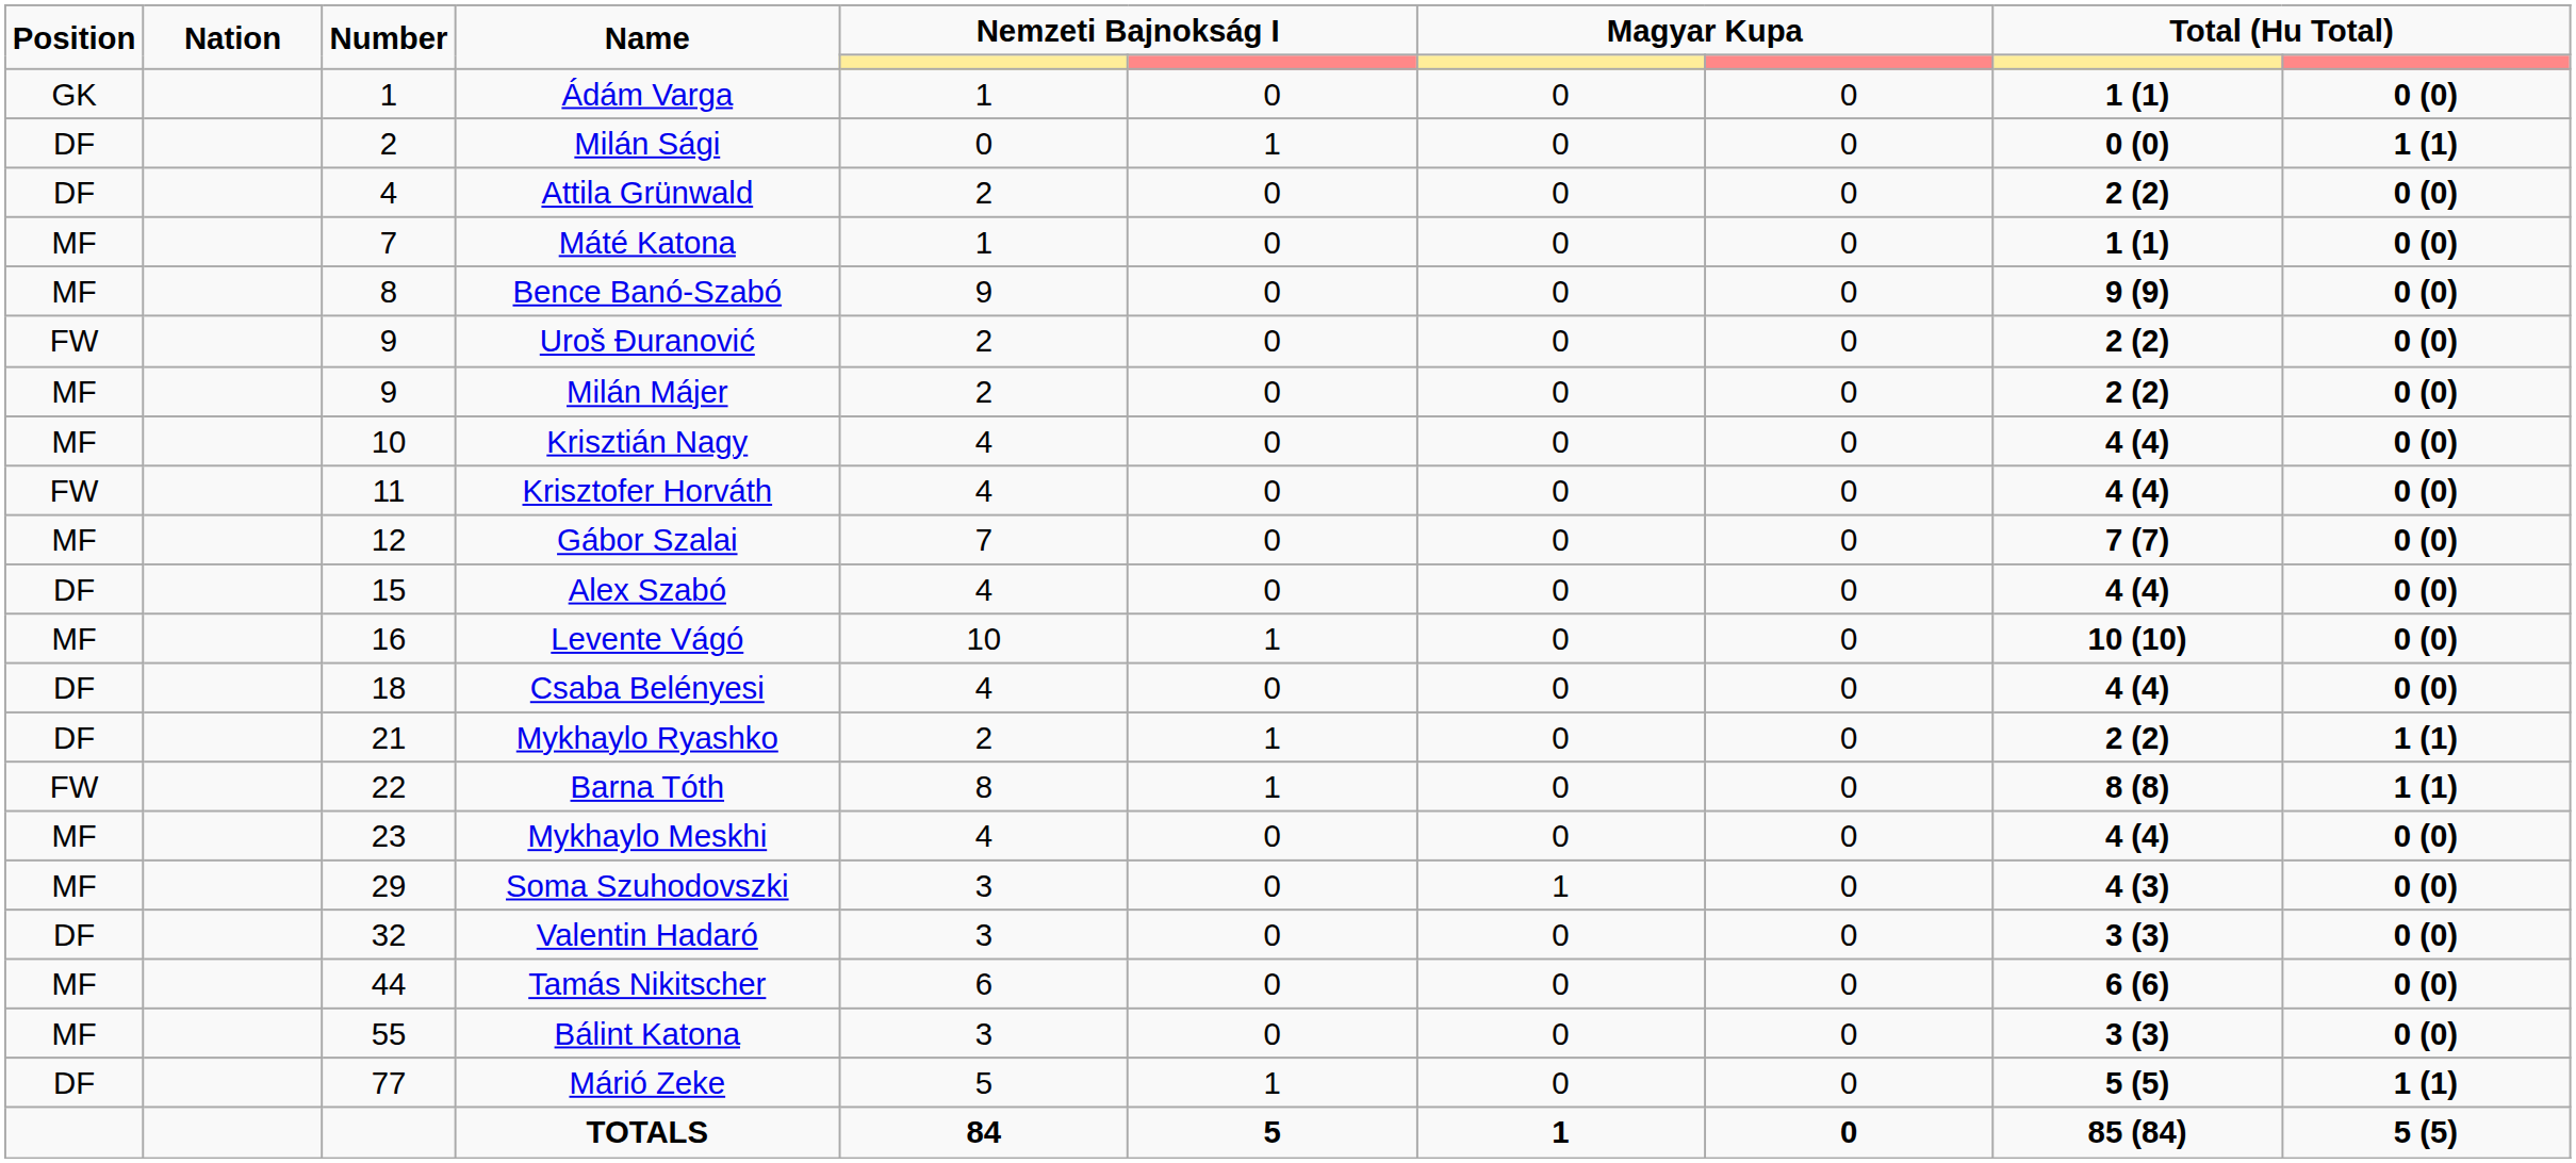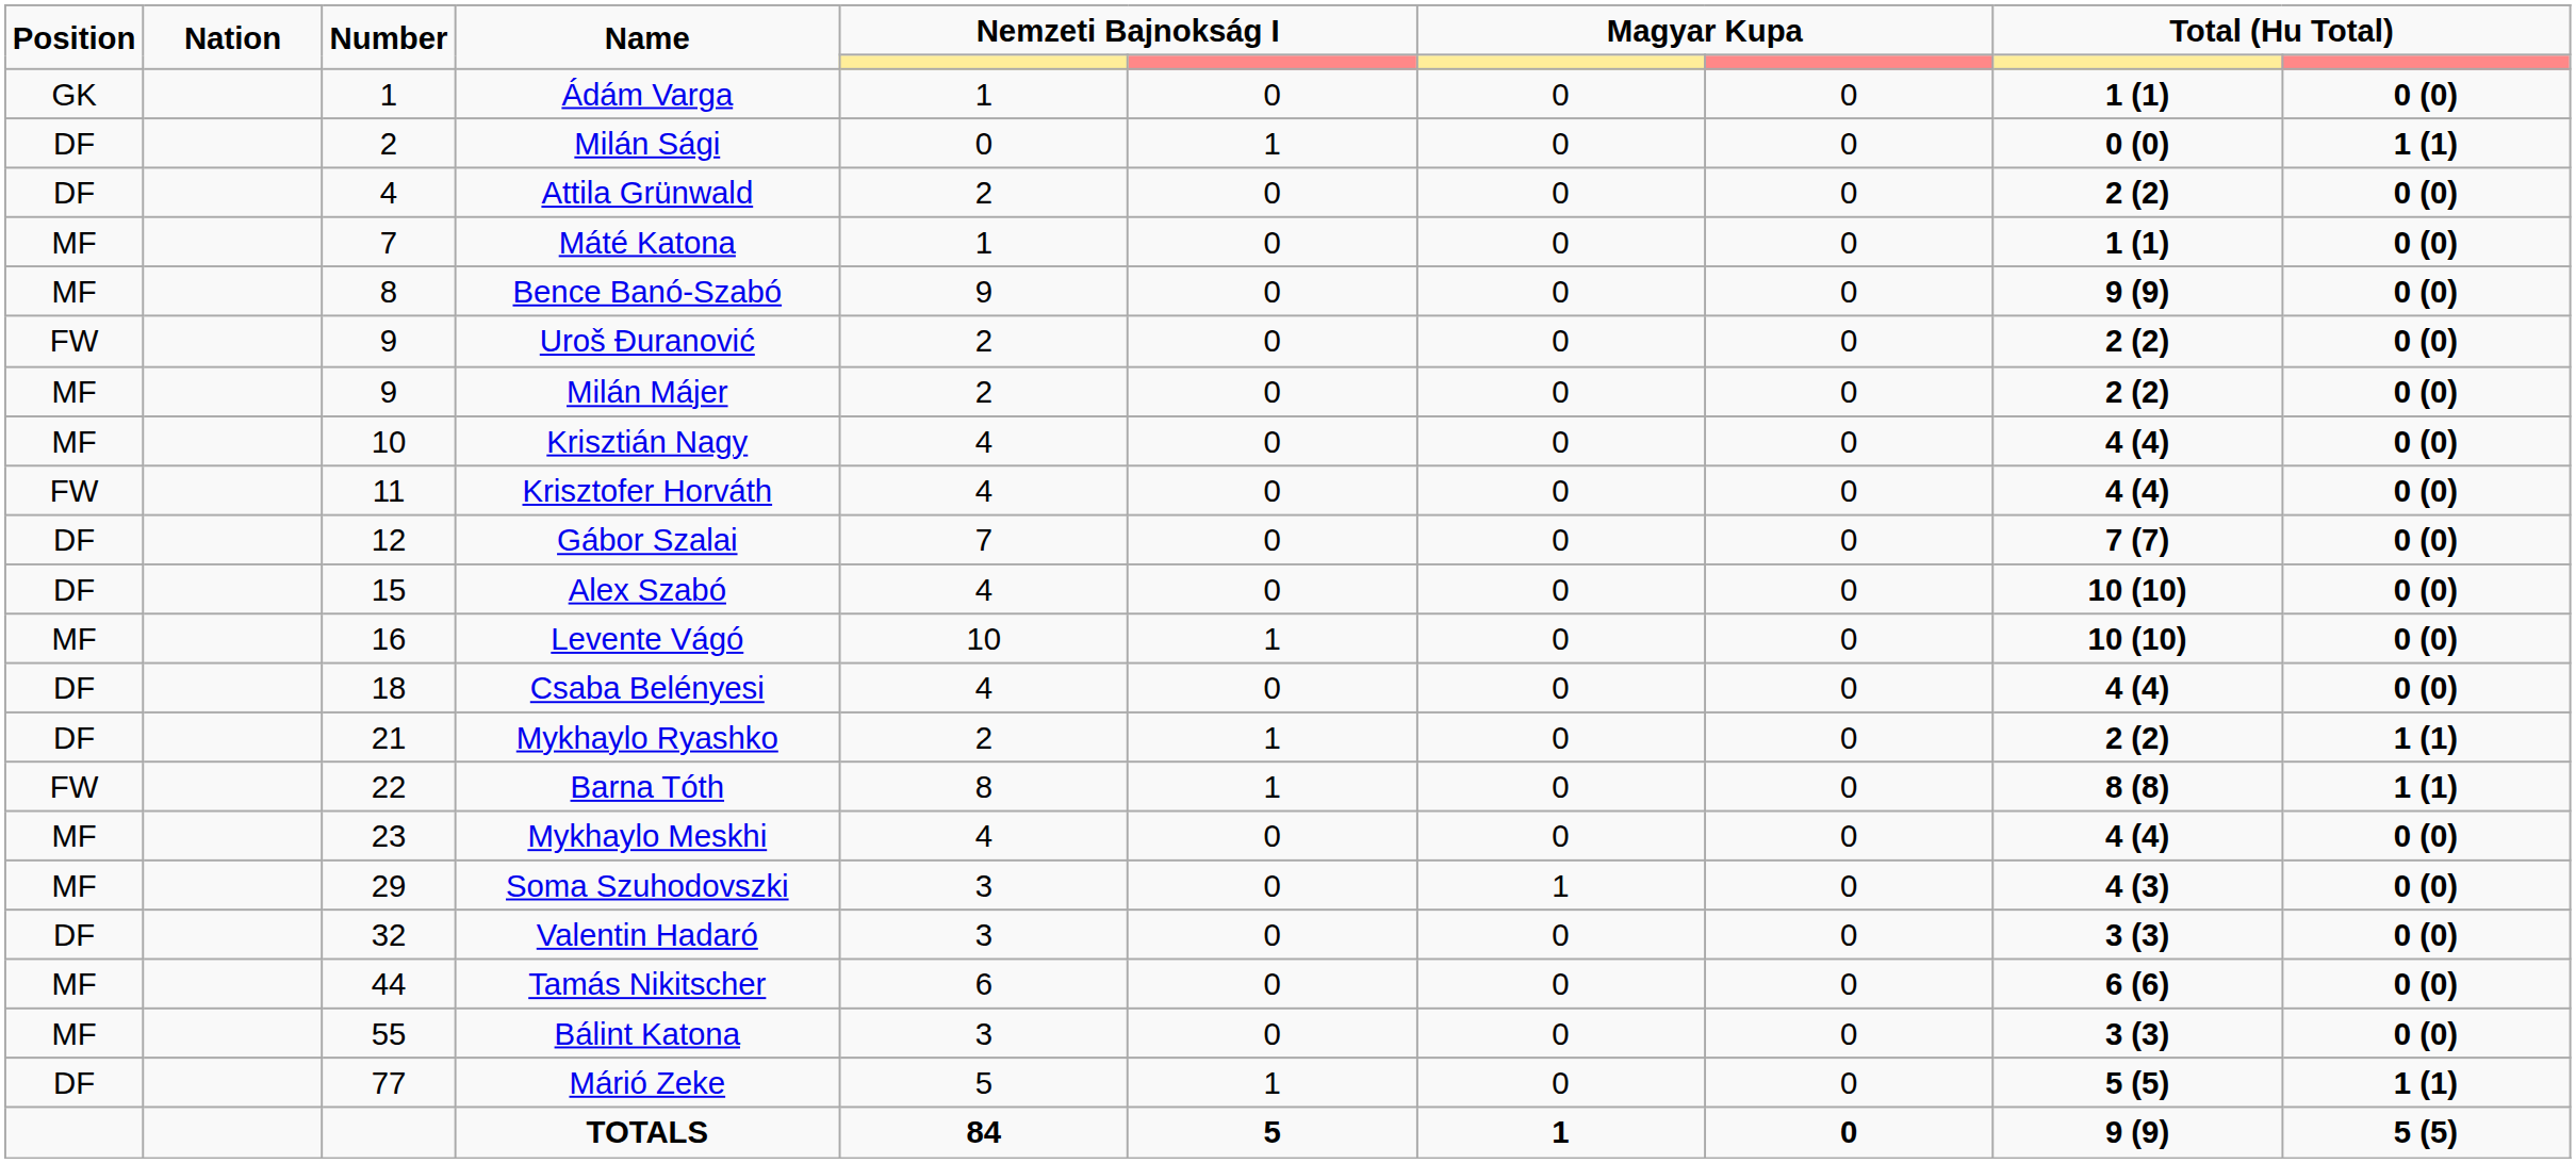 <table class="wikitable" style="font-size: 95%; text-align: center;">
 <tr>
 <td rowspan="2" width="5%" align="center"><strong>Position</strong></td>
 <td rowspan="2" width="7%" align="center"><strong>Nation</strong></td>
 <td rowspan="2" width="5%" align="center"><strong>Number</strong></td>
 <td rowspan="2" width="15%" align="center"><strong>Name</strong></td>
 <td colspan="2" align="center"><strong>Nemzeti Bajnokság I</strong></td>
 <td colspan="2" align="center"><strong>Magyar Kupa</strong></td>
 <td colspan="2" align="center"><strong>Total (Hu Total)</strong></td>
 </tr>
 <tr>
 <th width=60 style="background: #FFEE99"></th>
 <th width=60 style="background: #FF8888"></th>
 <th width=60 style="background: #FFEE99"></th>
 <th width=60 style="background: #FF8888"></th>
 <th width=60 style="background: #FFEE99"></th>
 <th width=60 style="background: #FF8888"></th>
 </tr>
 <tr>
 <td>GK</td>
 <td></td>
 <td>1</td>
 <td><a href='#'>Ádám Varga</a></td>
 <td>1</td>
 <td>0</td>
 <td>0</td>
 <td>0</td>
 <td><strong>1 (1)</strong></td>
 <td><strong>0 (0)</strong></td>
 </tr>
 <tr>
 <td>DF</td>
 <td></td>
 <td>2</td>
 <td><a href='#'>Milán Sági</a></td>
 <td>0</td>
 <td>1</td>
 <td>0</td>
 <td>0</td>
 <td><strong>0 (0)</strong></td>
 <td><strong>1 (1)</strong></td>
 </tr>
 <tr>
 <td>DF</td>
 <td></td>
 <td>4</td>
 <td><a href='#'>Attila Grünwald</a></td>
 <td>2</td>
 <td>0</td>
 <td>0</td>
 <td>0</td>
 <td><strong>2 (2)</strong></td>
 <td><strong>0 (0)</strong></td>
 </tr>
 <tr>
 <td>MF</td>
 <td></td>
 <td>7</td>
 <td><a href='#'>Máté Katona</a></td>
 <td>1</td>
 <td>0</td>
 <td>0</td>
 <td>0</td>
 <td><strong>1 (1)</strong></td>
 <td><strong>0 (0)</strong></td>
 </tr>
 <tr>
 <td>MF</td>
 <td></td>
 <td>8</td>
 <td><a href='#'>Bence Banó-Szabó</a></td>
 <td>9</td>
 <td>0</td>
 <td>0</td>
 <td>0</td>
 <td><strong>9 (9)</strong></td>
 <td><strong>0 (0)</strong></td>
 </tr>
 <tr>
 <td>FW</td>
 <td></td>
 <td>9</td>
 <td><a href='#'>Uroš Đuranović</a></td>
 <td>2</td>
 <td>0</td>
 <td>0</td>
 <td>0</td>
 <td><strong>2 (2)</strong></td>
 <td><strong>0 (0)</strong></td>
 </tr>
 <tr>
 <td>MF</td>
 <td></td>
 <td>9</td>
 <td><a href='#'>Milán Májer</a></td>
 <td>2</td>
 <td>0</td>
 <td>0</td>
 <td>0</td>
 <td><strong>2 (2)</strong></td>
 <td><strong>0 (0)</strong></td>
 </tr>
 <tr>
 <td>MF</td>
 <td></td>
 <td>10</td>
 <td><a href='#'>Krisztián Nagy</a></td>
 <td>4</td>
 <td>0</td>
 <td>0</td>
 <td>0</td>
 <td><strong>4 (4)</strong></td>
 <td><strong>0 (0)</strong></td>
 </tr>
 <tr>
 <td>FW</td>
 <td></td>
 <td>11</td>
 <td><a href='#'>Krisztofer Horváth</a></td>
 <td>4</td>
 <td>0</td>
 <td>0</td>
 <td>0</td>
 <td><strong>4 (4)</strong></td>
 <td><strong>0 (0)</strong></td>
 </tr>
 <tr>
-<td>MF</td>
+<td>DF</td>
 <td></td>
 <td>12</td>
 <td><a href='#'>Gábor Szalai</a></td>
 <td>7</td>
 <td>0</td>
 <td>0</td>
 <td>0</td>
 <td><strong>7 (7)</strong></td>
 <td><strong>0 (0)</strong></td>
 </tr>
 <tr>
 <td>DF</td>
 <td></td>
 <td>15</td>
 <td><a href='#'>Alex Szabó</a></td>
 <td>4</td>
 <td>0</td>
 <td>0</td>
 <td>0</td>
-<td><strong>4 (4)</strong></td>
+<td><strong>10 (10)</strong></td>
 <td><strong>0 (0)</strong></td>
 </tr>
 <tr>
 <td>MF</td>
 <td></td>
 <td>16</td>
 <td><a href='#'>Levente Vágó</a></td>
 <td>10</td>
 <td>1</td>
 <td>0</td>
 <td>0</td>
 <td><strong>10 (10)</strong></td>
 <td><strong>0 (0)</strong></td>
 </tr>
 <tr>
 <td>DF</td>
 <td></td>
 <td>18</td>
 <td><a href='#'>Csaba Belényesi</a></td>
 <td>4</td>
 <td>0</td>
 <td>0</td>
 <td>0</td>
 <td><strong>4 (4)</strong></td>
 <td><strong>0 (0)</strong></td>
 </tr>
 <tr>
 <td>DF</td>
 <td></td>
 <td>21</td>
 <td><a href='#'>Mykhaylo Ryashko</a></td>
 <td>2</td>
 <td>1</td>
 <td>0</td>
 <td>0</td>
 <td><strong>2 (2)</strong></td>
 <td><strong>1 (1)</strong></td>
 </tr>
 <tr>
 <td>FW</td>
 <td></td>
 <td>22</td>
 <td><a href='#'>Barna Tóth</a></td>
 <td>8</td>
 <td>1</td>
 <td>0</td>
 <td>0</td>
 <td><strong>8 (8)</strong></td>
 <td><strong>1 (1)</strong></td>
 </tr>
 <tr>
 <td>MF</td>
 <td></td>
 <td>23</td>
 <td><a href='#'>Mykhaylo Meskhi</a></td>
 <td>4</td>
 <td>0</td>
 <td>0</td>
 <td>0</td>
 <td><strong>4 (4)</strong></td>
 <td><strong>0 (0)</strong></td>
 </tr>
 <tr>
 <td>MF</td>
 <td></td>
 <td>29</td>
 <td><a href='#'>Soma Szuhodovszki</a></td>
 <td>3</td>
 <td>0</td>
 <td>1</td>
 <td>0</td>
 <td><strong>4 (3)</strong></td>
 <td><strong>0 (0)</strong></td>
 </tr>
 <tr>
 <td>DF</td>
 <td></td>
 <td>32</td>
 <td><a href='#'>Valentin Hadaró</a></td>
 <td>3</td>
 <td>0</td>
 <td>0</td>
 <td>0</td>
 <td><strong>3 (3)</strong></td>
 <td><strong>0 (0)</strong></td>
 </tr>
 <tr>
 <td>MF</td>
 <td></td>
 <td>44</td>
 <td><a href='#'>Tamás Nikitscher</a></td>
 <td>6</td>
 <td>0</td>
 <td>0</td>
 <td>0</td>
 <td><strong>6 (6)</strong></td>
 <td><strong>0 (0)</strong></td>
 </tr>
 <tr>
 <td>MF</td>
 <td></td>
 <td>55</td>
 <td><a href='#'>Bálint Katona</a></td>
 <td>3</td>
 <td>0</td>
 <td>0</td>
 <td>0</td>
 <td><strong>3 (3)</strong></td>
 <td><strong>0 (0)</strong></td>
 </tr>
 <tr>
 <td>DF</td>
 <td></td>
 <td>77</td>
 <td><a href='#'>Márió Zeke</a></td>
 <td>5</td>
 <td>1</td>
 <td>0</td>
 <td>0</td>
 <td><strong>5 (5)</strong></td>
 <td><strong>1 (1)</strong></td>
 </tr>
 <tr>
 <td></td>
 <td></td>
 <td></td>
 <td><strong>TOTALS</strong></td>
 <td><strong>84</strong></td>
 <td><strong>5</strong></td>
 <td><strong>1</strong></td>
 <td><strong>0</strong></td>
-<td><strong>85 (84)</strong></td>
+<td><strong>9 (9)</strong></td>
 <td><strong>5 (5)</strong></td>
 </tr>
 <tr>
 </tr>
 </table>
